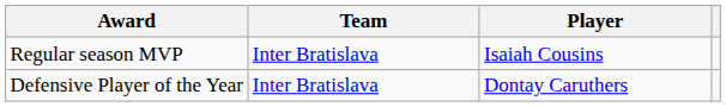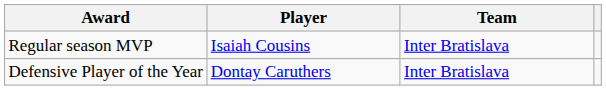 <table class="wikitable sortable" style="text-align: left;">
 <tr>
 <th>Award</th>
+<th style="width:175px;">Player</th>
 <th style="width:175px;">Team</th>
-<th style="width:175px;">Player</th>
 <th></th>
 </tr>
 <tr>
 <td>Regular season MVP</td>
+<td align="left"> <a href='#'>Isaiah Cousins</a></td>
 <td align="left"> <a href='#'>Inter Bratislava</a></td>
-<td align="left"> <a href='#'>Isaiah Cousins</a></td>
 <td style="text-align:center;"></td>
 </tr>
 <tr>
 <td>Defensive Player of the Year</td>
+<td align="left"> <a href='#'>Dontay Caruthers</a></td>
 <td align="left"> <a href='#'>Inter Bratislava</a></td>
-<td align="left"> <a href='#'>Dontay Caruthers</a></td>
 <td style="text-align:center;"></td>
 </tr>
 </table>
